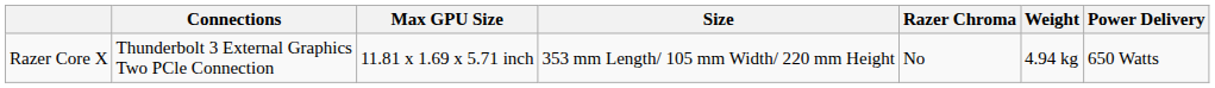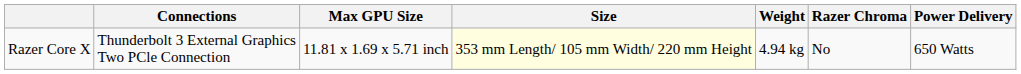 <table class="wikitable sortable">
 <tr>
 <th></th>
 <th>Connections</th>
 <th>Max GPU Size</th>
 <th>Size</th>
+<th>Weight</th>
 <th>Razer Chroma</th>
-<th>Weight</th>
 <th>Power Delivery</th>
 </tr>
 <tr>
 <td>Razer Core X</td>
 <td>Thunderbolt 3 External Graphics<br>Two PCle Connection</td>
 <td>11.81 x 1.69 x 5.71 inch</td>
-<td>353 mm Length/ 105 mm Width/ 220 mm Height</td>
+<td style="background: lightyellow;">353 mm Length/ 105 mm Width/ 220 mm Height</td>
+<td>4.94 kg</td>
 <td>No</td>
-<td>4.94 kg</td>
 <td>650 Watts</td>
 </tr>
 </table>
